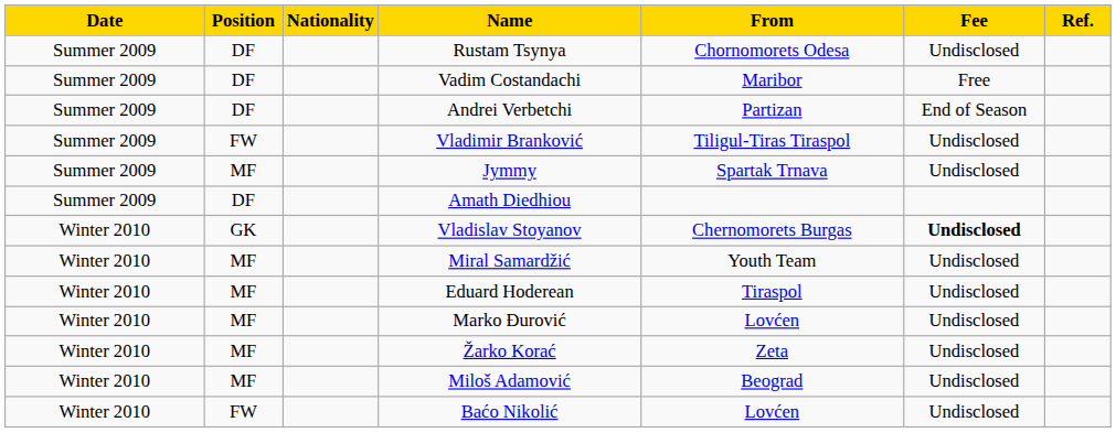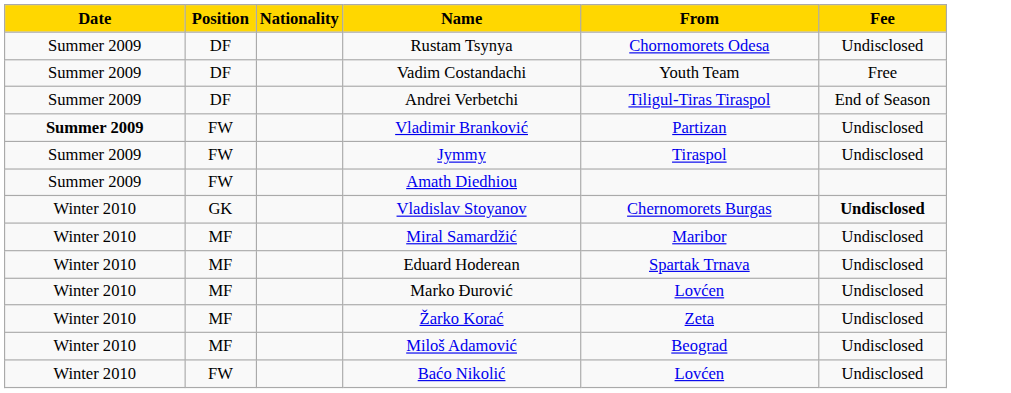 <table class="wikitable"  style="text-align:center; font-size:90%; ">
 <tr>
 <th style="background:gold; color:black; width:150px;">Date</th>
 <th style="background:gold; color:black; width:55px;">Position</th>
 <th style="background:gold; color:black; width:55px;">Nationality</th>
 <th style="background:gold; color:black; width:200px;">Name</th>
 <th style="background:gold; color:black; width:200px;">From</th>
 <th style="background:gold; color:black; width:105px;">Fee</th>
-<th style="background:gold; color:black; width:45px;">Ref.</th>
 </tr>
 <tr>
 <td>Summer 2009</td>
 <td>DF</td>
 <td></td>
 <td>Rustam Tsynya</td>
 <td><a href='#'>Chornomorets Odesa</a></td>
 <td>Undisclosed</td>
-<td></td>
 </tr>
 <tr>
 <td>Summer 2009</td>
 <td>DF</td>
 <td></td>
 <td>Vadim Costandachi</td>
-<td><a href='#'>Maribor</a></td>
+<td>Youth Team</td>
 <td>Free</td>
-<td></td>
 </tr>
 <tr>
 <td>Summer 2009</td>
 <td>DF</td>
 <td></td>
 <td>Andrei Verbetchi</td>
+<td><a href='#'>Tiligul-Tiras Tiraspol</a></td>
+<td>End of Season</td>
+</tr>
+<tr>
+<td><strong>Summer 2009</strong></td>
+<td>FW</td>
+<td></td>
+<td><a href='#'>Vladimir Branković</a></td>
 <td><a href='#'>Partizan</a></td>
-<td>End of Season</td>
-<td></td>
+<td>Undisclosed</td>
 </tr>
 <tr>
 <td>Summer 2009</td>
 <td>FW</td>
 <td></td>
-<td><a href='#'>Vladimir Branković</a></td>
-<td><a href='#'>Tiligul-Tiras Tiraspol</a></td>
+<td><a href='#'>Jymmy</a></td>
+<td><a href='#'>Tiraspol</a></td>
 <td>Undisclosed</td>
-<td></td>
 </tr>
 <tr>
 <td>Summer 2009</td>
-<td>MF</td>
-<td></td>
-<td><a href='#'>Jymmy</a></td>
-<td><a href='#'>Spartak Trnava</a></td>
-<td>Undisclosed</td>
-<td></td>
-</tr>
-<tr>
-<td>Summer 2009</td>
-<td>DF</td>
+<td>FW</td>
 <td></td>
 <td><a href='#'>Amath Diedhiou</a></td>
-<td></td>
 <td></td>
 <td></td>
 </tr>
 <tr>
 <td>Winter 2010</td>
 <td>GK</td>
 <td></td>
 <td><a href='#'>Vladislav Stoyanov</a></td>
 <td><a href='#'>Chernomorets Burgas</a></td>
 <td><strong>Undisclosed</strong></td>
-<td></td>
 </tr>
 <tr>
 <td>Winter 2010</td>
 <td>MF</td>
 <td></td>
 <td><a href='#'>Miral Samardžić</a></td>
-<td>Youth Team</td>
+<td><a href='#'>Maribor</a></td>
 <td>Undisclosed</td>
-<td></td>
 </tr>
 <tr>
 <td>Winter 2010</td>
 <td>MF</td>
 <td></td>
 <td>Eduard Hoderean</td>
-<td><a href='#'>Tiraspol</a></td>
+<td><a href='#'>Spartak Trnava</a></td>
 <td>Undisclosed</td>
-<td></td>
 </tr>
 <tr>
 <td>Winter 2010</td>
 <td>MF</td>
 <td></td>
 <td>Marko Đurović</td>
 <td><a href='#'>Lovćen</a></td>
 <td>Undisclosed</td>
-<td></td>
 </tr>
 <tr>
 <td>Winter 2010</td>
 <td>MF</td>
 <td></td>
 <td><a href='#'>Žarko Korać</a></td>
 <td><a href='#'>Zeta</a></td>
 <td>Undisclosed</td>
-<td></td>
 </tr>
 <tr>
 <td>Winter 2010</td>
 <td>MF</td>
 <td></td>
 <td><a href='#'>Miloš Adamović</a></td>
 <td><a href='#'>Beograd</a></td>
 <td>Undisclosed</td>
-<td></td>
 </tr>
 <tr>
 <td>Winter 2010</td>
 <td>FW</td>
 <td></td>
 <td><a href='#'>Baćo Nikolić</a></td>
 <td><a href='#'>Lovćen</a></td>
 <td>Undisclosed</td>
-<td></td>
 </tr>
 </table>
